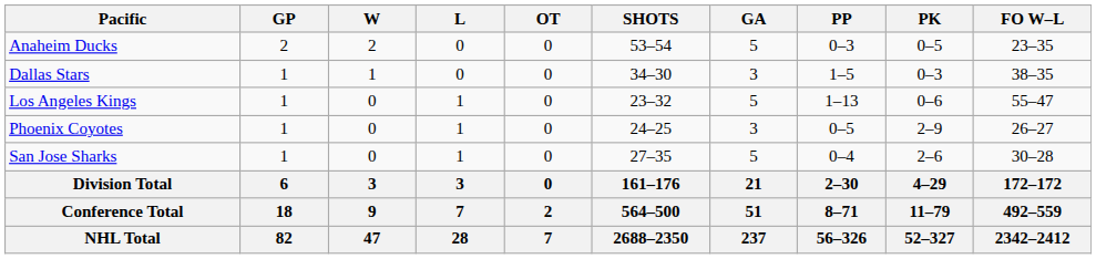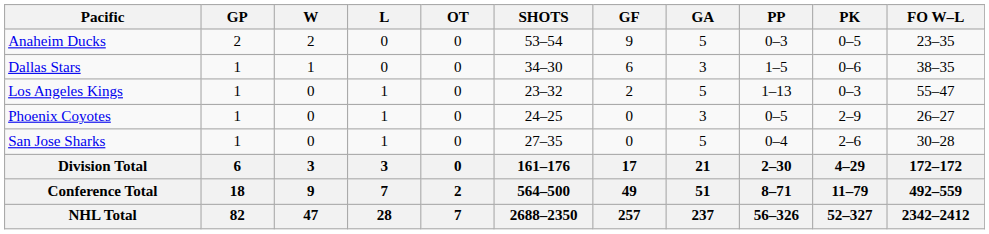 <table class="wikitable" style="text-align:center; width:65em; font-size:85%;">
 <tr>
 <th width="20%">Pacific</th>
 <th width="7.5%">GP</th>
 <th width="7.5%">W</th>
 <th width="7.5%">L</th>
 <th width="7.5%">OT</th>
 <th width="10%">SHOTS</th>
+<th width="7.5%">GF</th>
 <th width="7.5%">GA</th>
 <th width="7.5%">PP</th>
 <th width="7.5%">PK</th>
 <th width="10%">FO W–L</th>
 </tr>
 <tr>
 <td align=left><a href='#'>Anaheim Ducks</a></td>
 <td>2</td>
 <td>2</td>
 <td>0</td>
 <td>0</td>
 <td>53–54</td>
+<td>9</td>
 <td>5</td>
 <td>0–3</td>
 <td>0–5</td>
 <td>23–35</td>
 </tr>
 <tr>
 <td align=left><a href='#'>Dallas Stars</a></td>
 <td>1</td>
 <td>1</td>
 <td>0</td>
 <td>0</td>
 <td>34–30</td>
+<td>6</td>
 <td>3</td>
 <td>1–5</td>
-<td>0–3</td>
+<td>0–6</td>
 <td>38–35</td>
 </tr>
 <tr>
 <td align=left><a href='#'>Los Angeles Kings</a></td>
 <td>1</td>
 <td>0</td>
 <td>1</td>
 <td>0</td>
 <td>23–32</td>
+<td>2</td>
 <td>5</td>
 <td>1–13</td>
-<td>0–6</td>
+<td>0–3</td>
 <td>55–47</td>
 </tr>
 <tr>
 <td align=left><a href='#'>Phoenix Coyotes</a></td>
 <td>1</td>
 <td>0</td>
 <td>1</td>
 <td>0</td>
 <td>24–25</td>
+<td>0</td>
 <td>3</td>
 <td>0–5</td>
 <td>2–9</td>
 <td>26–27</td>
 </tr>
 <tr>
 <td align=left><a href='#'>San Jose Sharks</a></td>
 <td>1</td>
 <td>0</td>
 <td>1</td>
 <td>0</td>
 <td>27–35</td>
+<td>0</td>
 <td>5</td>
 <td>0–4</td>
 <td>2–6</td>
 <td>30–28</td>
 </tr>
 <tr>
 <th>Division Total</th>
 <th>6</th>
 <th>3</th>
 <th>3</th>
 <th>0</th>
 <th>161–176</th>
+<th>17</th>
 <th>21</th>
 <th>2–30</th>
 <th>4–29</th>
 <th>172–172</th>
 </tr>
 <tr>
 <th>Conference Total</th>
 <th>18</th>
 <th>9</th>
 <th>7</th>
 <th>2</th>
 <th>564–500</th>
+<th>49</th>
 <th>51</th>
 <th>8–71</th>
 <th>11–79</th>
 <th>492–559</th>
 </tr>
 <tr>
 <th>NHL Total</th>
 <th>82</th>
 <th>47</th>
 <th>28</th>
 <th>7</th>
 <th>2688–2350</th>
+<th>257</th>
 <th>237</th>
 <th>56–326</th>
 <th>52–327</th>
 <th>2342–2412</th>
 </tr>
 </table>
